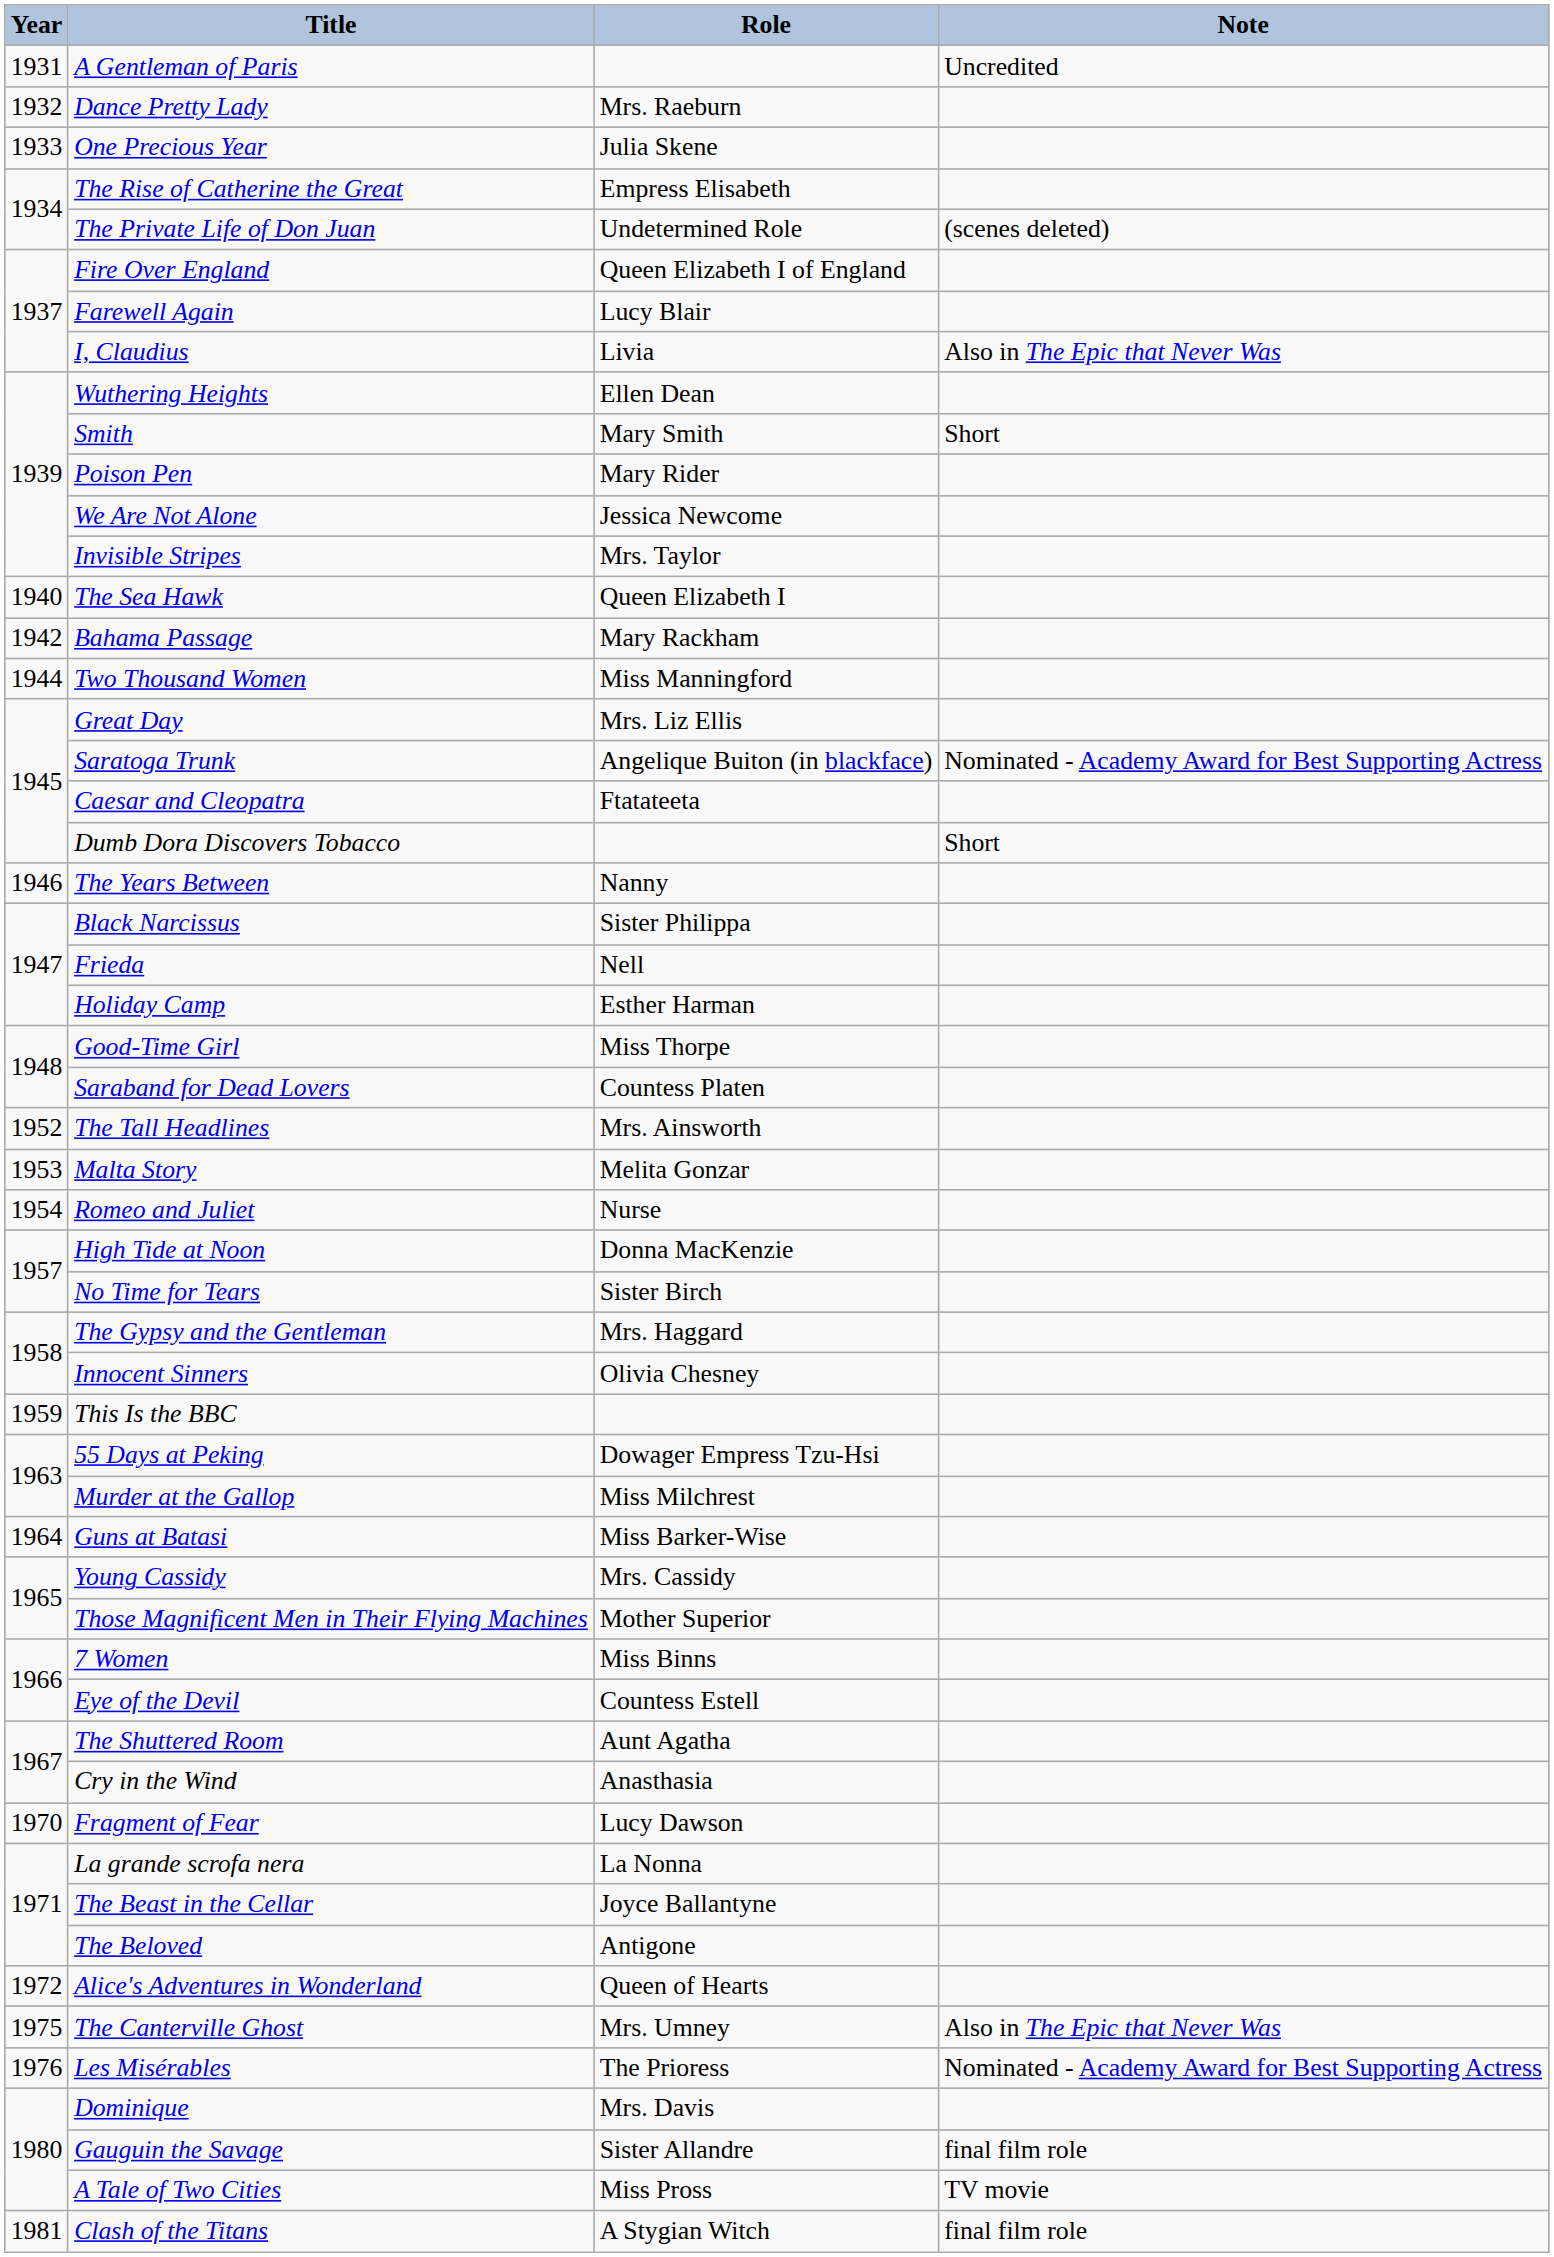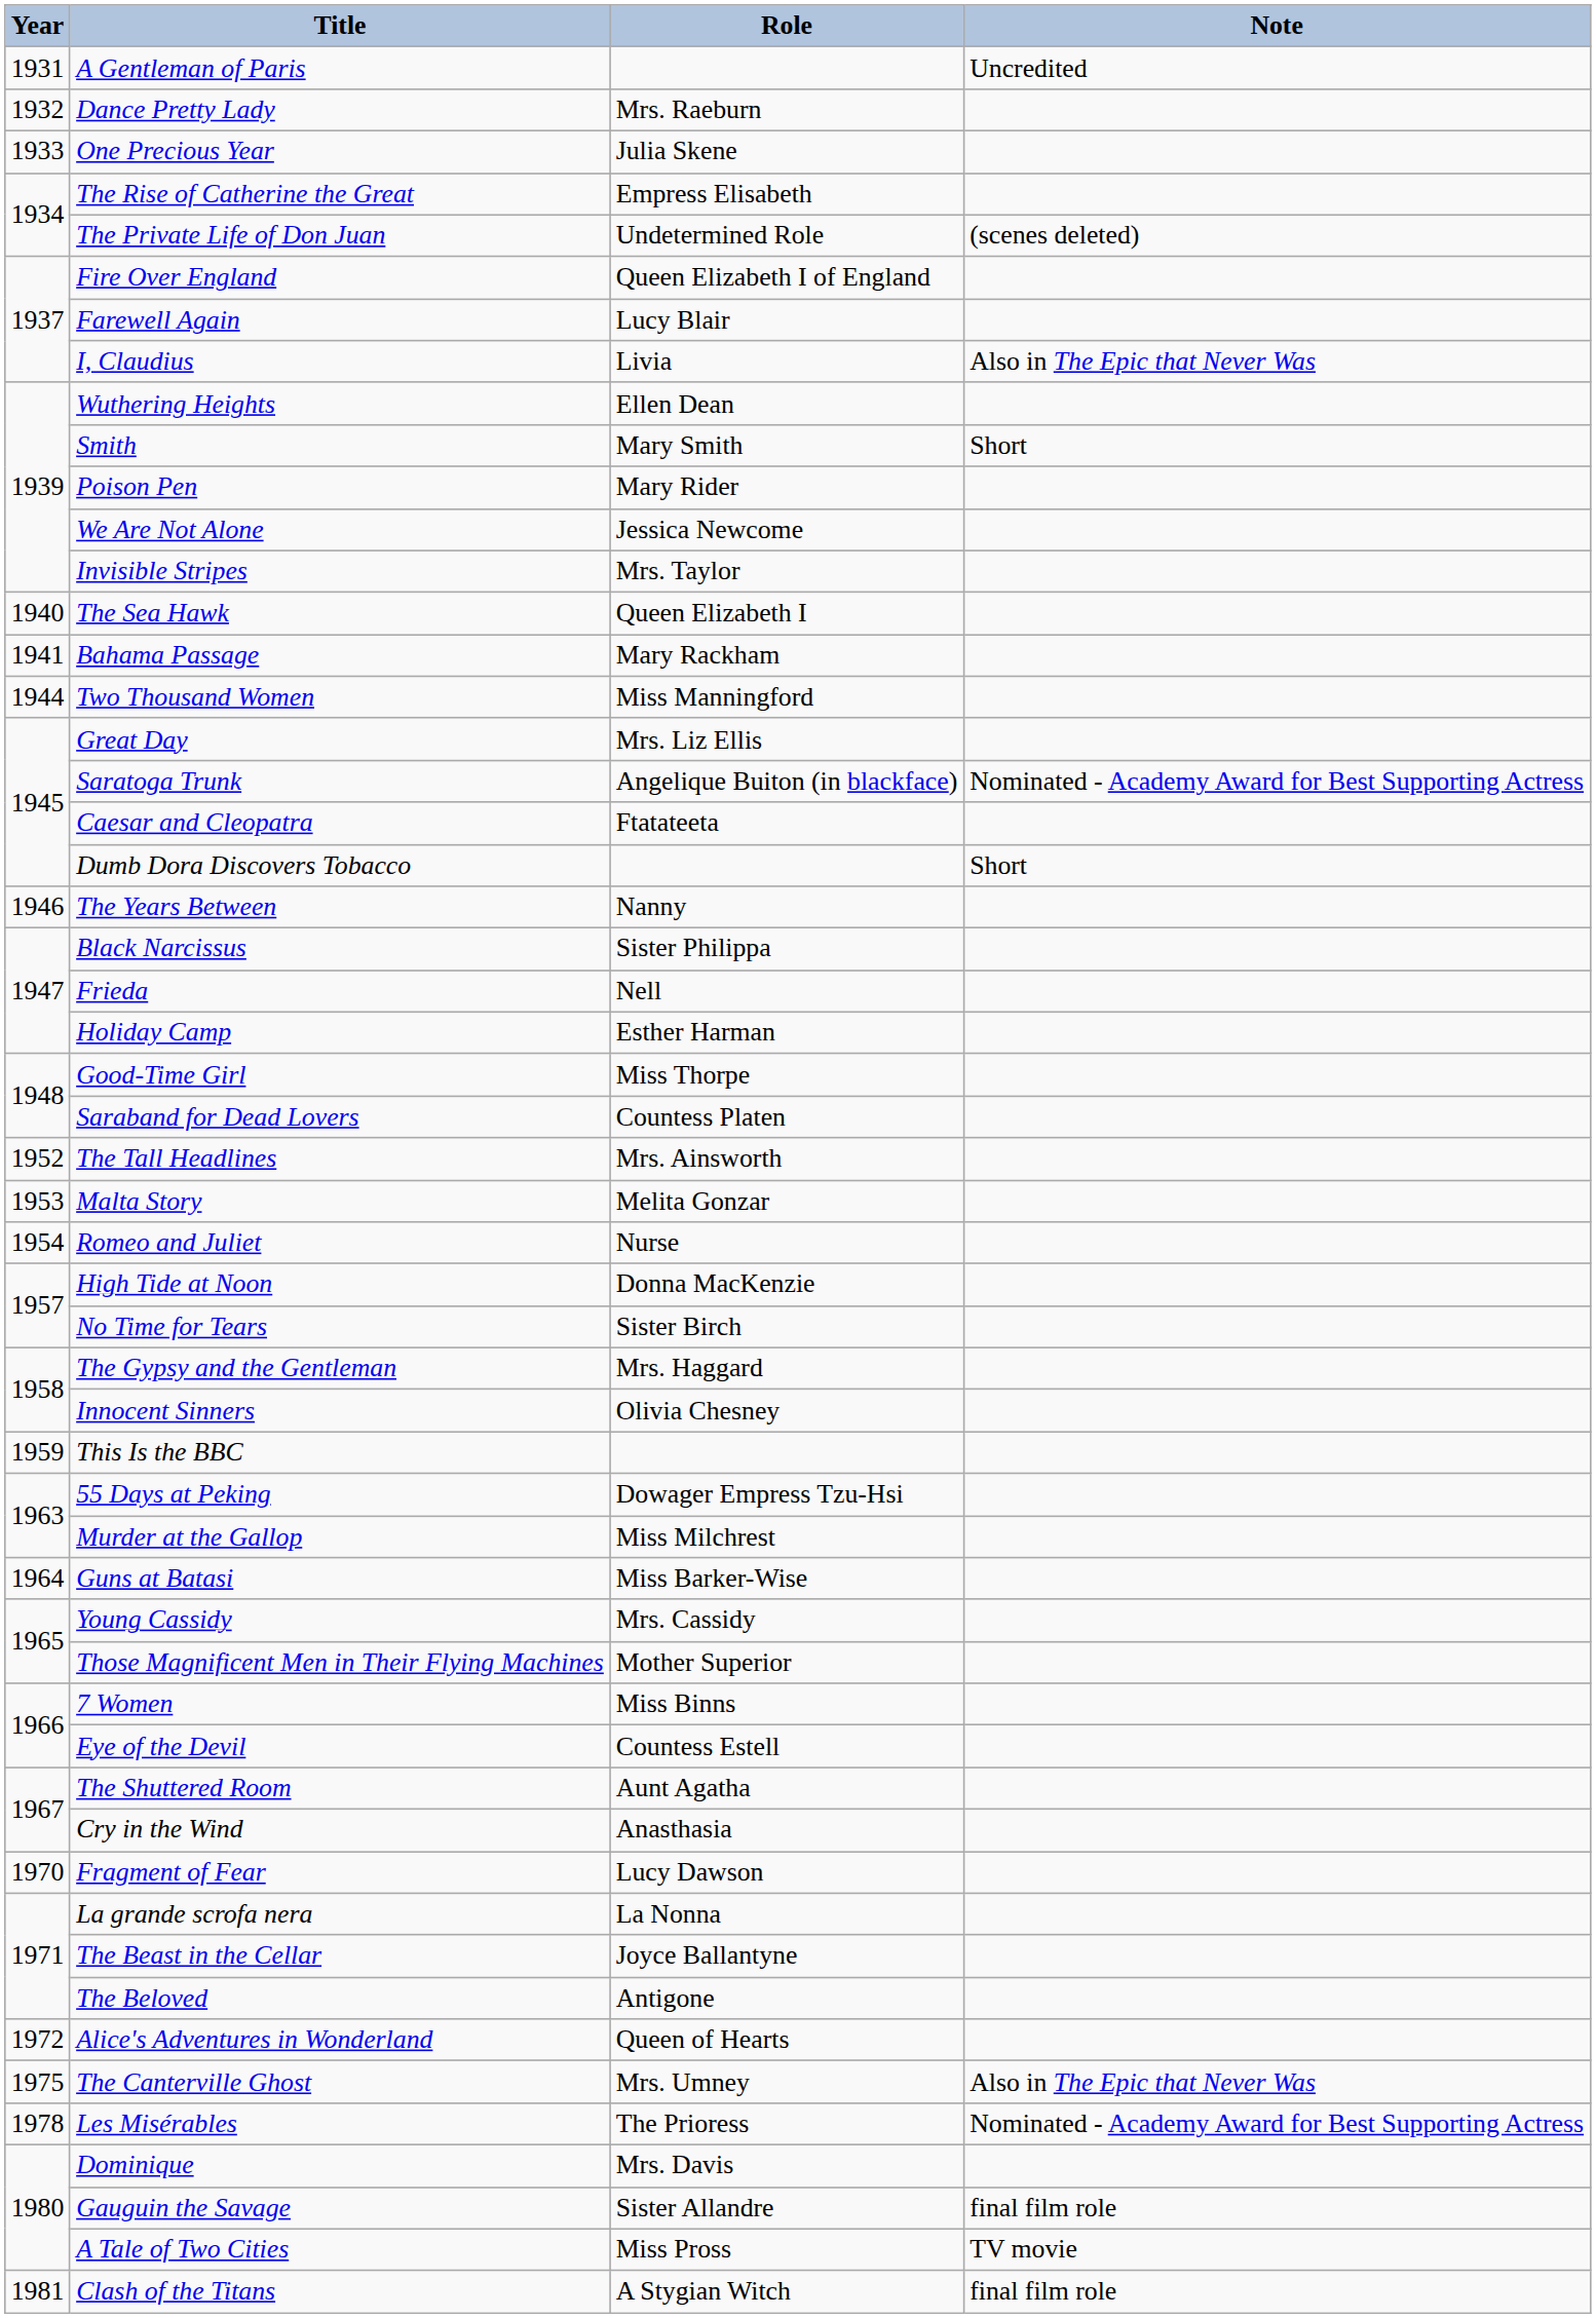 <table class="wikitable">
 <tr>
 <th style="background:#B0C4DE;">Year</th>
 <th style="background:#B0C4DE;">Title</th>
 <th style="background:#B0C4DE;">Role</th>
 <th style="background:#B0C4DE;">Note</th>
 </tr>
 <tr>
 <td>1931</td>
 <td><em><a href='#'>A Gentleman of Paris</a></em></td>
 <td></td>
 <td>Uncredited</td>
 </tr>
 <tr>
 <td>1932</td>
 <td><em><a href='#'>Dance Pretty Lady</a></em></td>
 <td>Mrs. Raeburn</td>
 <td></td>
 </tr>
 <tr>
 <td>1933</td>
 <td><em><a href='#'>One Precious Year</a></em></td>
 <td>Julia Skene</td>
 <td></td>
 </tr>
 <tr>
 <td rowspan=2>1934</td>
 <td><em><a href='#'>The Rise of Catherine the Great</a></em></td>
 <td>Empress Elisabeth</td>
 <td></td>
 </tr>
 <tr>
 <td><em><a href='#'>The Private Life of Don Juan</a></em></td>
 <td>Undetermined Role</td>
 <td>(scenes deleted)</td>
 </tr>
 <tr>
 <td rowspan=3>1937</td>
 <td><em><a href='#'>Fire Over England</a></em></td>
 <td>Queen Elizabeth I of England</td>
 <td></td>
 </tr>
 <tr>
 <td><em><a href='#'>Farewell Again</a></em></td>
 <td>Lucy Blair</td>
 <td></td>
 </tr>
 <tr>
 <td><em><a href='#'>I, Claudius</a></em></td>
 <td>Livia</td>
 <td>Also in <em><a href='#'> The Epic that Never Was</a></em></td>
 </tr>
 <tr>
 <td rowspan=5>1939</td>
 <td><em><a href='#'>Wuthering Heights</a></em></td>
 <td>Ellen Dean</td>
 <td></td>
 </tr>
 <tr>
 <td><em><a href='#'>Smith</a></em></td>
 <td>Mary Smith</td>
 <td>Short</td>
 </tr>
 <tr>
 <td><em><a href='#'>Poison Pen</a></em></td>
 <td>Mary Rider</td>
 <td></td>
 </tr>
 <tr>
 <td><em><a href='#'>We Are Not Alone</a></em></td>
 <td>Jessica Newcome</td>
 <td></td>
 </tr>
 <tr>
 <td><em><a href='#'>Invisible Stripes</a></em></td>
 <td>Mrs. Taylor</td>
 <td></td>
 </tr>
 <tr>
 <td>1940</td>
 <td><em><a href='#'>The Sea Hawk</a></em></td>
 <td>Queen Elizabeth I</td>
 <td></td>
 </tr>
 <tr>
-<td>1942</td>
+<td>1941</td>
 <td><em><a href='#'>Bahama Passage</a></em></td>
 <td>Mary Rackham</td>
 <td></td>
 </tr>
 <tr>
 <td>1944</td>
 <td><em><a href='#'>Two Thousand Women</a></em></td>
 <td>Miss Manningford</td>
 <td></td>
 </tr>
 <tr>
 <td rowspan=4>1945</td>
 <td><em><a href='#'>Great Day</a></em></td>
 <td>Mrs. Liz Ellis</td>
 <td></td>
 </tr>
 <tr>
 <td><em><a href='#'>Saratoga Trunk</a></em></td>
 <td>Angelique Buiton (in <a href='#'>blackface</a>)</td>
 <td>Nominated - <a href='#'>Academy Award for Best Supporting Actress</a></td>
 </tr>
 <tr>
 <td><em><a href='#'>Caesar and Cleopatra</a></em></td>
 <td>Ftatateeta</td>
 <td></td>
 </tr>
 <tr>
 <td><em>Dumb Dora Discovers Tobacco</em></td>
 <td></td>
 <td>Short</td>
 </tr>
 <tr>
 <td>1946</td>
 <td><em><a href='#'>The Years Between</a></em></td>
 <td>Nanny</td>
 <td></td>
 </tr>
 <tr>
 <td rowspan=3>1947</td>
 <td><em><a href='#'>Black Narcissus</a></em></td>
 <td>Sister Philippa</td>
 <td></td>
 </tr>
 <tr>
 <td><em><a href='#'>Frieda</a></em></td>
 <td>Nell</td>
 <td></td>
 </tr>
 <tr>
 <td><em><a href='#'>Holiday Camp</a></em></td>
 <td>Esther Harman</td>
 <td></td>
 </tr>
 <tr>
 <td rowspan=2>1948</td>
 <td><em><a href='#'>Good-Time Girl</a></em></td>
 <td>Miss Thorpe</td>
 <td></td>
 </tr>
 <tr>
 <td><em><a href='#'>Saraband for Dead Lovers</a></em></td>
 <td>Countess Platen</td>
 <td></td>
 </tr>
 <tr>
 <td>1952</td>
 <td><em><a href='#'>The Tall Headlines</a></em></td>
 <td>Mrs. Ainsworth</td>
 <td></td>
 </tr>
 <tr>
 <td>1953</td>
 <td><em><a href='#'>Malta Story</a></em></td>
 <td>Melita Gonzar</td>
 <td></td>
 </tr>
 <tr>
 <td>1954</td>
 <td><em><a href='#'>Romeo and Juliet</a></em></td>
 <td>Nurse</td>
 <td></td>
 </tr>
 <tr>
 <td rowspan=2>1957</td>
 <td><em><a href='#'>High Tide at Noon</a></em></td>
 <td>Donna MacKenzie</td>
 <td></td>
 </tr>
 <tr>
 <td><em><a href='#'>No Time for Tears</a></em></td>
 <td>Sister Birch</td>
 <td></td>
 </tr>
 <tr>
 <td rowspan=2>1958</td>
 <td><em><a href='#'>The Gypsy and the Gentleman</a></em></td>
 <td>Mrs. Haggard</td>
 <td></td>
 </tr>
 <tr>
 <td><em><a href='#'>Innocent Sinners</a></em></td>
 <td>Olivia Chesney</td>
 <td></td>
 </tr>
 <tr>
 <td>1959</td>
 <td><em>This Is the BBC</em></td>
 <td></td>
 <td></td>
 </tr>
 <tr>
 <td rowspan=2>1963</td>
 <td><em><a href='#'>55 Days at Peking</a></em></td>
 <td>Dowager Empress Tzu-Hsi</td>
 <td></td>
 </tr>
 <tr>
 <td><em><a href='#'>Murder at the Gallop</a></em></td>
 <td>Miss Milchrest</td>
 <td></td>
 </tr>
 <tr>
 <td>1964</td>
 <td><em><a href='#'>Guns at Batasi</a></em></td>
 <td>Miss Barker-Wise</td>
 <td></td>
 </tr>
 <tr>
 <td rowspan=2>1965</td>
 <td><em><a href='#'>Young Cassidy</a></em></td>
 <td>Mrs. Cassidy</td>
 <td></td>
 </tr>
 <tr>
 <td><em><a href='#'>Those Magnificent Men in Their Flying Machines</a></em></td>
 <td>Mother Superior</td>
 <td></td>
 </tr>
 <tr>
 <td rowspan=2>1966</td>
 <td><em><a href='#'>7 Women</a></em></td>
 <td>Miss Binns</td>
 <td></td>
 </tr>
 <tr>
 <td><em><a href='#'>Eye of the Devil</a></em></td>
 <td>Countess Estell</td>
 <td></td>
 </tr>
 <tr>
 <td rowspan=2>1967</td>
 <td><em><a href='#'>The Shuttered Room</a></em></td>
 <td>Aunt Agatha</td>
 <td></td>
 </tr>
 <tr>
 <td><em>Cry in the Wind</em></td>
 <td>Anasthasia</td>
 <td></td>
 </tr>
 <tr>
 <td>1970</td>
 <td><em><a href='#'>Fragment of Fear</a></em></td>
 <td>Lucy Dawson</td>
 <td></td>
 </tr>
 <tr>
 <td rowspan=3>1971</td>
 <td><em>La grande scrofa nera</em></td>
 <td>La Nonna</td>
 <td></td>
 </tr>
 <tr>
 <td><em><a href='#'>The Beast in the Cellar</a></em></td>
 <td>Joyce Ballantyne</td>
 <td></td>
 </tr>
 <tr>
 <td><em><a href='#'>The Beloved</a></em></td>
 <td>Antigone</td>
 <td></td>
 </tr>
 <tr>
 <td>1972</td>
 <td><em><a href='#'>Alice's Adventures in Wonderland</a></em></td>
 <td>Queen of Hearts</td>
 <td></td>
 </tr>
 <tr>
 <td>1975</td>
 <td><em><a href='#'>The Canterville Ghost</a></em></td>
 <td>Mrs. Umney</td>
 <td>Also in <em><a href='#'> The Epic that Never Was</a></em></td>
 </tr>
 <tr>
-<td>1976</td>
+<td>1978</td>
 <td><em><a href='#'>Les Misérables</a></em></td>
 <td>The Prioress</td>
 <td>Nominated - <a href='#'>Academy Award for Best Supporting Actress</a></td>
 </tr>
 <tr>
 <td rowspan=3>1980</td>
 <td><em><a href='#'>Dominique</a></em></td>
 <td>Mrs. Davis</td>
 <td></td>
 </tr>
 <tr>
 <td><em><a href='#'>Gauguin the Savage</a></em></td>
 <td>Sister Allandre</td>
 <td>final film role</td>
 </tr>
 <tr>
 <td><em><a href='#'>A Tale of Two Cities</a></em></td>
 <td>Miss Pross</td>
 <td>TV movie</td>
 </tr>
 <tr>
 <td>1981</td>
 <td><em><a href='#'>Clash of the Titans</a></em></td>
 <td>A Stygian Witch</td>
 <td>final film role</td>
 </tr>
 </table>
